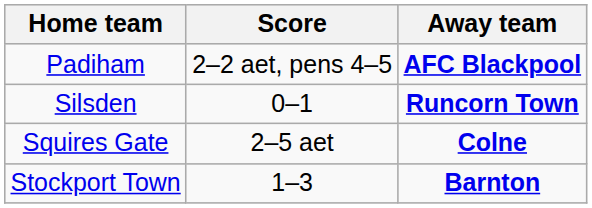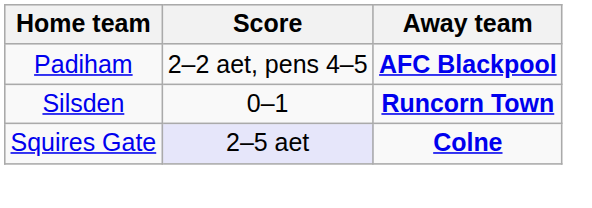 <table class="wikitable" style="text-align: center">
 <tr>
 <th>Home team</th>
 <th>Score</th>
 <th>Away team</th>
 </tr>
 <tr>
 <td><a href='#'>Padiham</a></td>
 <td>2–2 aet, pens 4–5</td>
 <td><strong><a href='#'>AFC Blackpool</a></strong></td>
 </tr>
 <tr>
 <td><a href='#'>Silsden</a></td>
 <td>0–1</td>
 <td><strong><a href='#'>Runcorn Town</a></strong></td>
 </tr>
 <tr>
 <td><a href='#'>Squires Gate</a></td>
-<td>2–5 aet</td>
+<td style="background: lavender;">2–5 aet</td>
 <td><strong><a href='#'>Colne</a></strong></td>
 </tr>
-<tr>
-<td><a href='#'>Stockport Town</a></td>
-<td>1–3</td>
-<td><strong><a href='#'>Barnton</a></strong></td>
-</tr>
 </table>
